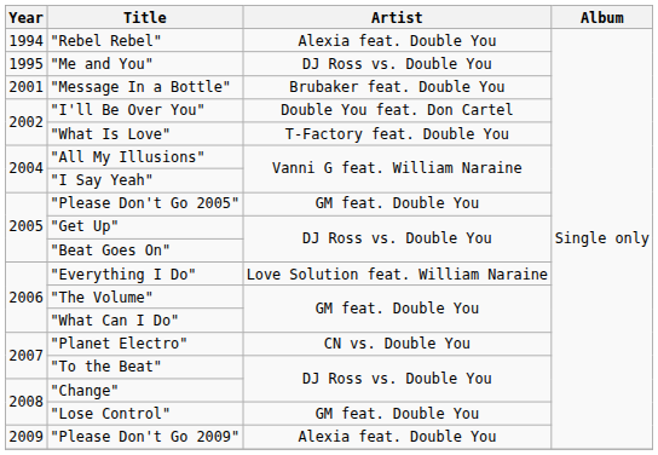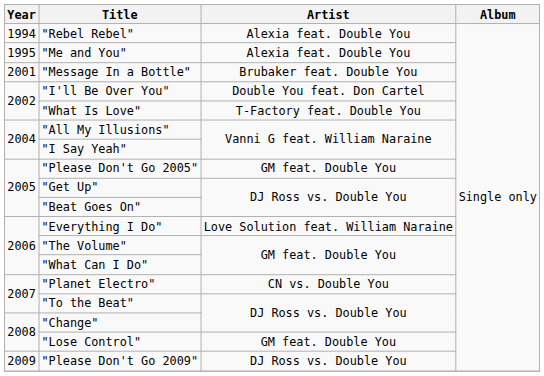 <table class="wikitable plainrowheaders" style="text-align:center;">
 <tr>
 <th ! colspan="1">Year</th>
 <th ! colspan="1">Title</th>
 <th ! colspan="1">Artist</th>
 <th ! colspan="2">Album</th>
 </tr>
 <tr>
 <td>1994</td>
 <td align="left">"Rebel Rebel"</td>
 <td>Alexia feat. Double You</td>
 <td align="left" rowspan="18">Single only</td>
 </tr>
 <tr>
 <td>1995</td>
 <td align="left">"Me and You"</td>
-<td>DJ Ross vs. Double You</td>
+<td>Alexia feat. Double You</td>
 </tr>
 <tr>
 <td>2001</td>
 <td align="left">"Message In a Bottle"</td>
 <td>Brubaker feat. Double You</td>
 </tr>
 <tr>
 <td rowspan=2>2002</td>
 <td align="left">"I'll Be Over You"</td>
 <td>Double You feat. Don Cartel</td>
 </tr>
 <tr>
 <td align="left">"What Is Love"</td>
 <td>T-Factory feat. Double You</td>
 </tr>
 <tr>
 <td rowspan=2>2004</td>
 <td align="left">"All My Illusions"</td>
 <td rowspan=2>Vanni G feat. William Naraine</td>
 </tr>
 <tr>
 <td align="left">"I Say Yeah"</td>
 </tr>
 <tr>
 <td rowspan=3>2005</td>
 <td align="left">"Please Don't Go 2005"</td>
 <td>GM feat. Double You</td>
 </tr>
 <tr>
 <td align="left">"Get Up"</td>
 <td rowspan=2>DJ Ross vs. Double You</td>
 </tr>
 <tr>
 <td align="left">"Beat Goes On"</td>
 </tr>
 <tr>
 <td rowspan=3>2006</td>
 <td align="left">"Everything I Do"</td>
 <td>Love Solution feat. William Naraine</td>
 </tr>
 <tr>
 <td align="left">"The Volume"</td>
 <td rowspan=2>GM feat. Double You</td>
 </tr>
 <tr>
 <td align="left">"What Can I Do"</td>
 </tr>
 <tr>
 <td rowspan=2>2007</td>
 <td align="left">"Planet Electro"</td>
 <td>CN vs. Double You</td>
 </tr>
 <tr>
 <td align="left">"To the Beat"</td>
 <td rowspan=2>DJ Ross vs. Double You</td>
 </tr>
 <tr>
 <td rowspan=2>2008</td>
 <td align="left">"Change"</td>
 </tr>
 <tr>
 <td align="left">"Lose Control"</td>
 <td>GM feat. Double You</td>
 </tr>
 <tr>
 <td>2009</td>
 <td align="left">"Please Don't Go 2009"</td>
-<td>Alexia feat. Double You</td>
+<td>DJ Ross vs. Double You</td>
 </tr>
 <tr>
 </tr>
 </table>
